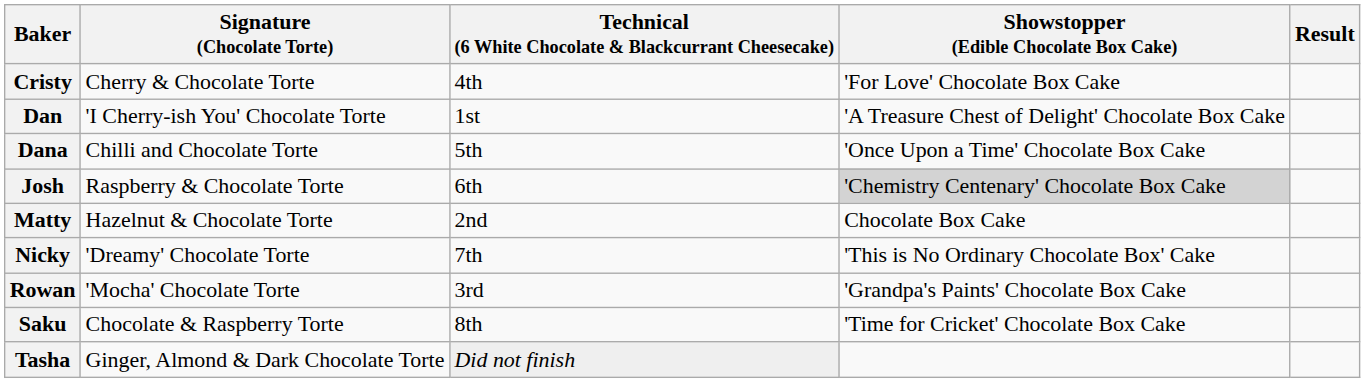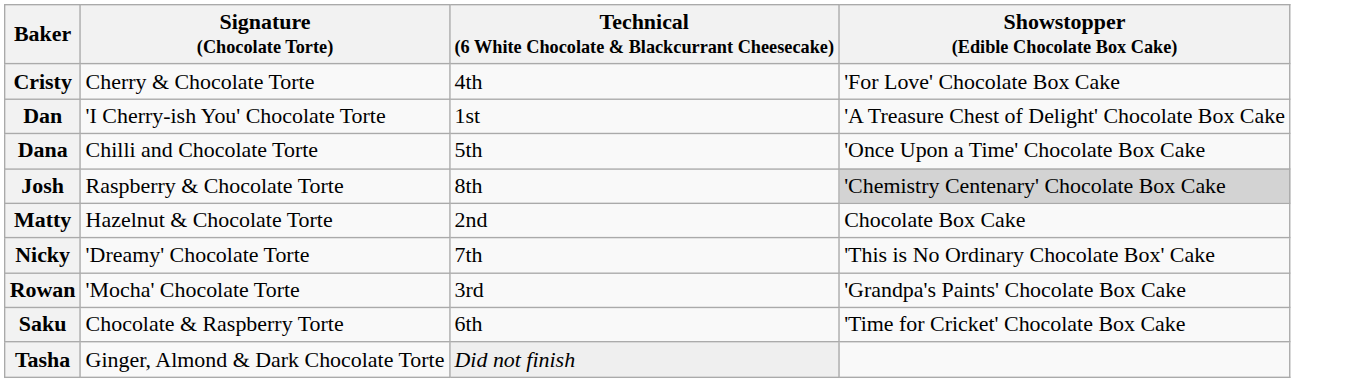 <table class="wikitable sortable col3center sticky-header">
 <tr>
 <th scope="col">Baker</th>
 <th scope="col" class="unsortable">Signature<br><small>(Chocolate Torte)</small></th>
 <th scope="col">Technical<br><small>(6 White Chocolate & Blackcurrant Cheesecake)</small></th>
 <th scope="col" class="unsortable">Showstopper<br><small>(Edible Chocolate Box Cake)</small></th>
-<th scope="col">Result</th>
 </tr>
 <tr>
 <th scope="row">Cristy</th>
 <td>Cherry & Chocolate Torte</td>
 <td>4th</td>
 <td>'For Love' Chocolate Box Cake</td>
-<td></td>
 </tr>
 <tr>
 <th scope="row">Dan</th>
 <td>'I Cherry-ish You' Chocolate Torte</td>
 <td>1st</td>
 <td>'A Treasure Chest of Delight' Chocolate Box Cake</td>
-<td></td>
 </tr>
 <tr>
 <th scope="row">Dana</th>
 <td>Chilli and Chocolate Torte</td>
 <td>5th</td>
 <td>'Once Upon a Time' Chocolate Box Cake</td>
-<td></td>
 </tr>
 <tr>
 <th scope="row">Josh</th>
 <td>Raspberry & Chocolate Torte</td>
-<td>6th</td>
+<td>8th</td>
 <td style="background: lightgrey;">'Chemistry Centenary' Chocolate Box Cake</td>
-<td></td>
 </tr>
 <tr>
 <th scope="row">Matty</th>
 <td>Hazelnut & Chocolate Torte</td>
 <td>2nd</td>
 <td>Chocolate Box Cake</td>
-<td></td>
 </tr>
 <tr>
 <th scope="row">Nicky</th>
 <td>'Dreamy' Chocolate Torte</td>
 <td>7th</td>
 <td>'This is No Ordinary Chocolate Box' Cake</td>
-<td></td>
 </tr>
 <tr>
 <th scope="row">Rowan</th>
 <td>'Mocha' Chocolate Torte</td>
 <td>3rd</td>
 <td>'Grandpa's Paints' Chocolate Box Cake</td>
-<td></td>
 </tr>
 <tr>
 <th scope="row">Saku</th>
 <td>Chocolate & Raspberry Torte</td>
-<td>8th</td>
+<td>6th</td>
 <td>'Time for Cricket' Chocolate Box Cake</td>
-<td></td>
 </tr>
 <tr>
 <th scope="row">Tasha</th>
 <td>Ginger, Almond & Dark Chocolate Torte</td>
 <td bgcolor=#EFEFEF><em>Did not finish</em></td>
 <td></td>
-<td></td>
 </tr>
 </table>
